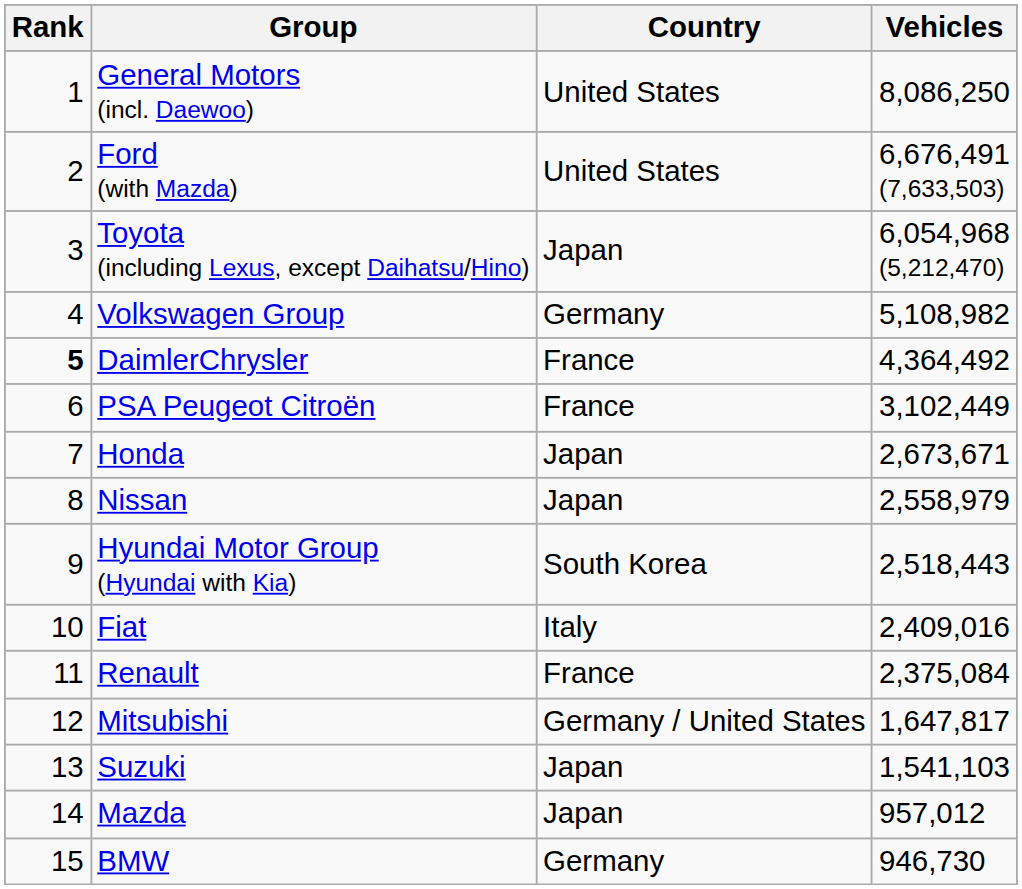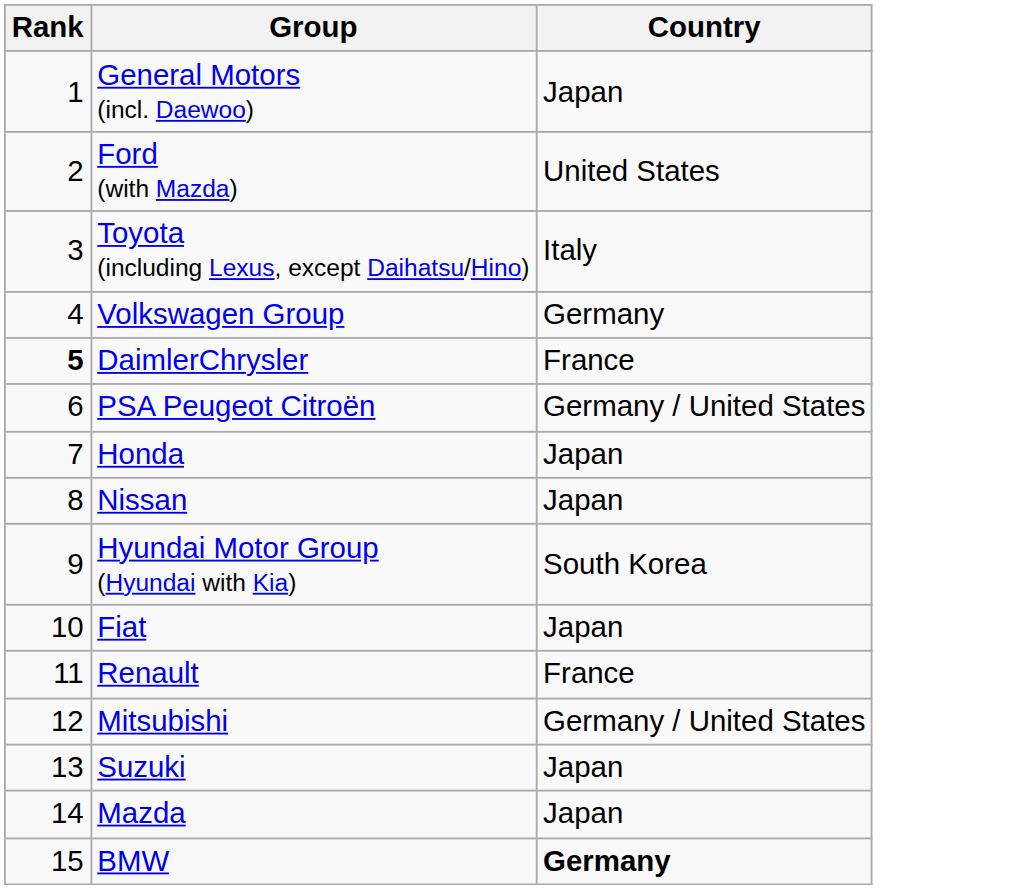 <table class="wikitable sortable" style="text-align:right;">
 <tr>
 <th>Rank</th>
 <th>Group</th>
 <th>Country</th>
-<th>Vehicles</th>
 </tr>
 <tr>
 <td>1</td>
 <td style="text-align:left;"><a href='#'>General Motors</a> <br> <small>(incl. <a href='#'>Daewoo</a>)</small></td>
-<td style="text-align:left;">United States</td>
-<td style="text-align:left;">8,086,250</td>
+<td style="text-align:left;">Japan</td>
 </tr>
 <tr>
 <td>2</td>
 <td style="text-align:left;"><a href='#'>Ford</a> <br> <small>(with <a href='#'>Mazda</a>)</small></td>
 <td style="text-align:left;">United States</td>
-<td style="text-align:left;">6,676,491 <br> <small> (7,633,503)</small></td>
 </tr>
 <tr>
 <td>3</td>
 <td style="text-align:left;"><a href='#'>Toyota</a> <br> <small>(including <a href='#'>Lexus</a>, except <a href='#'>Daihatsu</a>/<a href='#'>Hino</a>)</small></td>
-<td style="text-align:left;">Japan</td>
-<td style="text-align:left;">6,054,968 <br> <small>(5,212,470)</small></td>
+<td style="text-align:left;">Italy</td>
 </tr>
 <tr>
 <td>4</td>
 <td style="text-align:left;"><a href='#'>Volkswagen Group</a></td>
 <td style="text-align:left;">Germany</td>
-<td style="text-align:left;">5,108,982</td>
 </tr>
 <tr>
 <td><strong>5</strong></td>
 <td style="text-align:left;"><a href='#'>DaimlerChrysler</a></td>
 <td style="text-align:left;">France</td>
-<td style="text-align:left;">4,364,492</td>
 </tr>
 <tr>
 <td>6</td>
 <td style="text-align:left;"><a href='#'>PSA Peugeot Citroën</a></td>
-<td style="text-align:left;">France</td>
-<td style="text-align:left;">3,102,449</td>
+<td style="text-align:left;">Germany / United States</td>
 </tr>
 <tr>
 <td>7</td>
 <td style="text-align:left;"><a href='#'>Honda</a></td>
 <td style="text-align:left;">Japan</td>
-<td style="text-align:left;">2,673,671</td>
 </tr>
 <tr>
 <td>8</td>
 <td style="text-align:left;"><a href='#'>Nissan</a></td>
 <td style="text-align:left;">Japan</td>
-<td style="text-align:left;">2,558,979</td>
 </tr>
 <tr>
 <td>9</td>
 <td style="text-align:left;"><a href='#'>Hyundai Motor Group</a> <br> <small>(<a href='#'>Hyundai</a> with <a href='#'>Kia</a>)</small></td>
 <td style="text-align:left;">South Korea</td>
-<td style="text-align:left;">2,518,443</td>
 </tr>
 <tr>
 <td>10</td>
 <td style="text-align:left;"><a href='#'>Fiat</a></td>
-<td style="text-align:left;">Italy</td>
-<td style="text-align:left;">2,409,016</td>
+<td style="text-align:left;">Japan</td>
 </tr>
 <tr>
 <td>11</td>
 <td style="text-align:left;"><a href='#'>Renault</a></td>
 <td style="text-align:left;">France</td>
-<td style="text-align:left;">2,375,084</td>
 </tr>
 <tr>
 <td>12</td>
 <td style="text-align:left;"><a href='#'>Mitsubishi</a></td>
 <td style="text-align:left;">Germany / United States</td>
-<td style="text-align:left;">1,647,817</td>
 </tr>
 <tr>
 <td>13</td>
 <td style="text-align:left;"><a href='#'>Suzuki</a></td>
 <td style="text-align:left;">Japan</td>
-<td style="text-align:left;">1,541,103</td>
 </tr>
 <tr>
 <td>14</td>
 <td style="text-align:left;"><a href='#'>Mazda</a></td>
 <td style="text-align:left;">Japan</td>
-<td style="text-align:left;">957,012</td>
 </tr>
 <tr>
 <td>15</td>
 <td style="text-align:left;"><a href='#'>BMW</a></td>
-<td style="text-align:left;">Germany</td>
-<td style="text-align:left;">946,730</td>
+<td style="text-align:left;"><strong>Germany</strong></td>
 </tr>
 </table>
